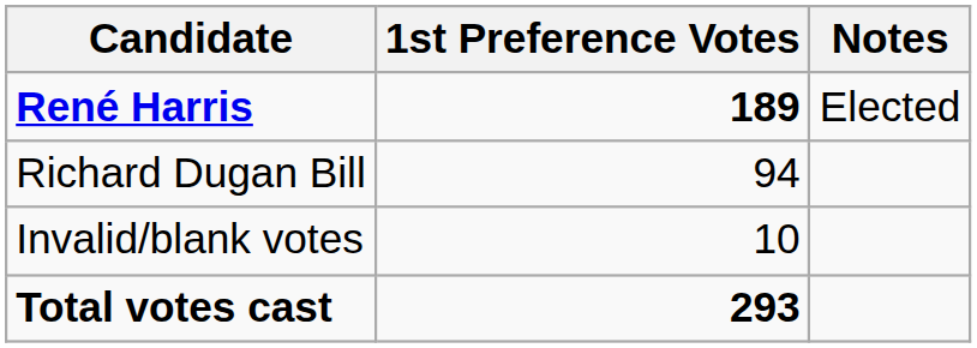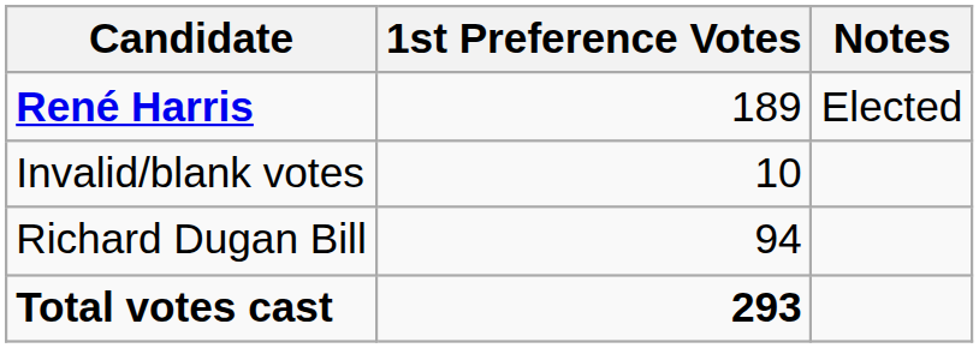 <table class=wikitable style=text-align:left>
 <tr>
 <th>Candidate</th>
 <th>1st Preference Votes</th>
 <th>Notes</th>
 </tr>
 <tr>
 <td><strong><a href='#'>René Harris</a></strong></td>
-<td align=right><strong>189</strong></td>
+<td align=right>189</td>
 <td>Elected</td>
+</tr>
+<tr>
+<td>Invalid/blank votes</td>
+<td align=right>10</td>
+<td></td>
 </tr>
 <tr>
 <td>Richard Dugan Bill</td>
 <td align=right>94</td>
 <td></td>
 </tr>
 <tr>
-<td>Invalid/blank votes</td>
-<td align=right>10</td>
-<td></td>
-</tr>
-<tr>
 <td><strong>Total votes cast</strong></td>
 <td align=right><strong>293</strong></td>
 </tr>
 </table>
